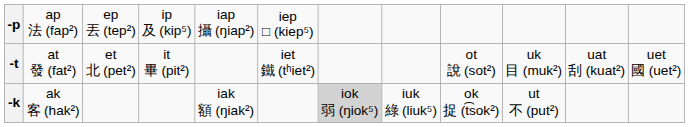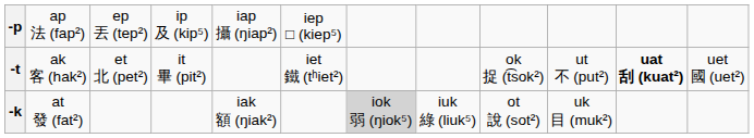 <table class="wikitable IPA">
 <tr align="center">
 <th>-p</th>
 <td>ap<br>法 (fap²)</td>
 <td>ep<br>丟 (tep²)</td>
 <td>ip<br>及 (kip⁵)</td>
 <td>iap<br>攝 (ŋiap²)</td>
 <td>iep<br>□ (kiep⁵)</td>
 <td></td>
 <td></td>
 <td></td>
 <td></td>
 <td></td>
 <td></td>
 </tr>
 <tr align="center">
 <th>-t</th>
-<td>at<br>發 (fat²)</td>
+<td>ak<br>客 (hak²)</td>
 <td>et<br>北 (pet²)</td>
 <td>it<br>畢 (pit²)</td>
 <td></td>
 <td>iet<br>鐵 (tʰiet²)</td>
 <td></td>
 <td></td>
-<td>ot<br>說 (sot²)</td>
-<td>uk<br>目 (muk²)</td>
-<td>uat<br>刮 (kuat²)</td>
+<td>ok<br>捉 (t͡sok²)</td>
+<td>ut<br>不 (put²)</td>
+<td><strong>uat<br>刮 (kuat²)</strong></td>
 <td>uet<br>國 (uet²)</td>
 </tr>
 <tr align="center">
 <th>-k</th>
-<td>ak<br>客 (hak²)</td>
+<td>at<br>發 (fat²)</td>
 <td></td>
 <td></td>
 <td>iak<br>額 (ŋiak²)</td>
 <td></td>
 <td style="background: lightgrey;">iok<br>弱 (ŋiok⁵)</td>
 <td>iuk<br>綠 (liuk⁵)</td>
-<td>ok<br>捉 (t͡sok²)</td>
-<td>ut<br>不 (put²)</td>
+<td>ot<br>說 (sot²)</td>
+<td>uk<br>目 (muk²)</td>
 <td></td>
 <td></td>
 </tr>
 </table>
